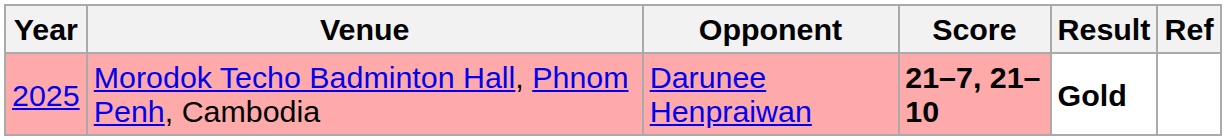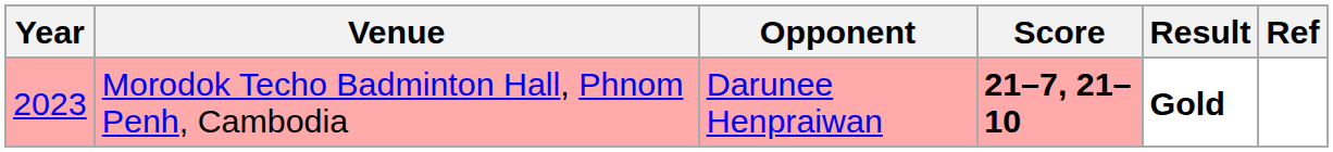 <table class="sortable wikitable" style="font-size: 95%;">
 <tr>
 <th>Year</th>
 <th>Venue</th>
 <th>Opponent</th>
 <th>Score</th>
 <th>Result</th>
 <th>Ref</th>
 </tr>
 <tr>
 </tr>
 <tr style="background:#FFAAAA">
-<td align="center"><a href='#'>2025</a></td>
+<td align="center"><a href='#'>2023</a></td>
 <td align="left"><a href='#'>Morodok Techo Badminton Hall</a>, <a href='#'>Phnom Penh</a>, Cambodia</td>
 <td align="left"> <a href='#'>Darunee Henpraiwan</a></td>
 <td align="left"><strong>21–7, 21–10</strong></td>
 <td style="text-align:left; background:white"> <strong>Gold</strong></td>
 <td style="text-align:center; background:white"></td>
 </tr>
 <tr>
 </tr>
 </table>
